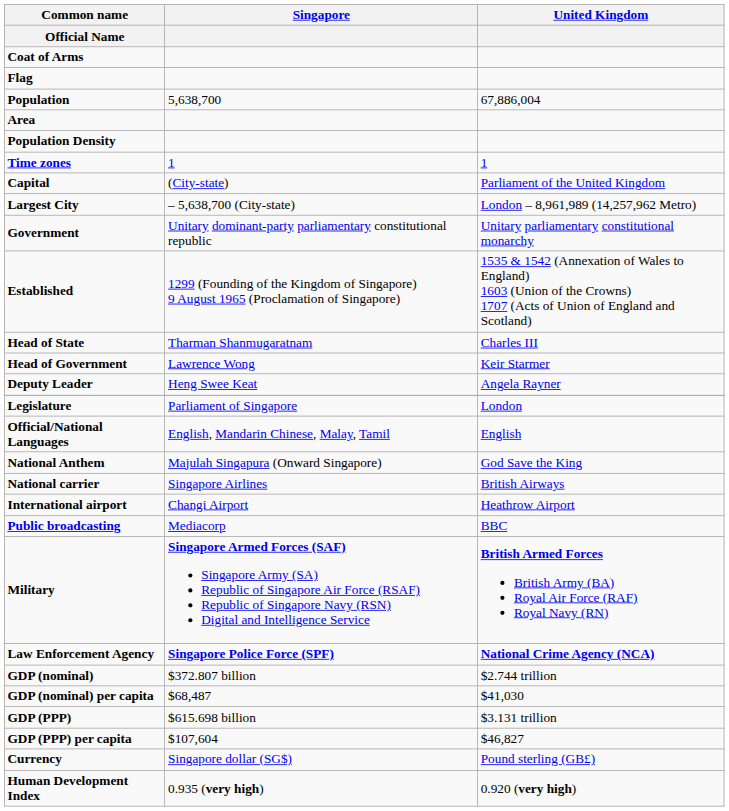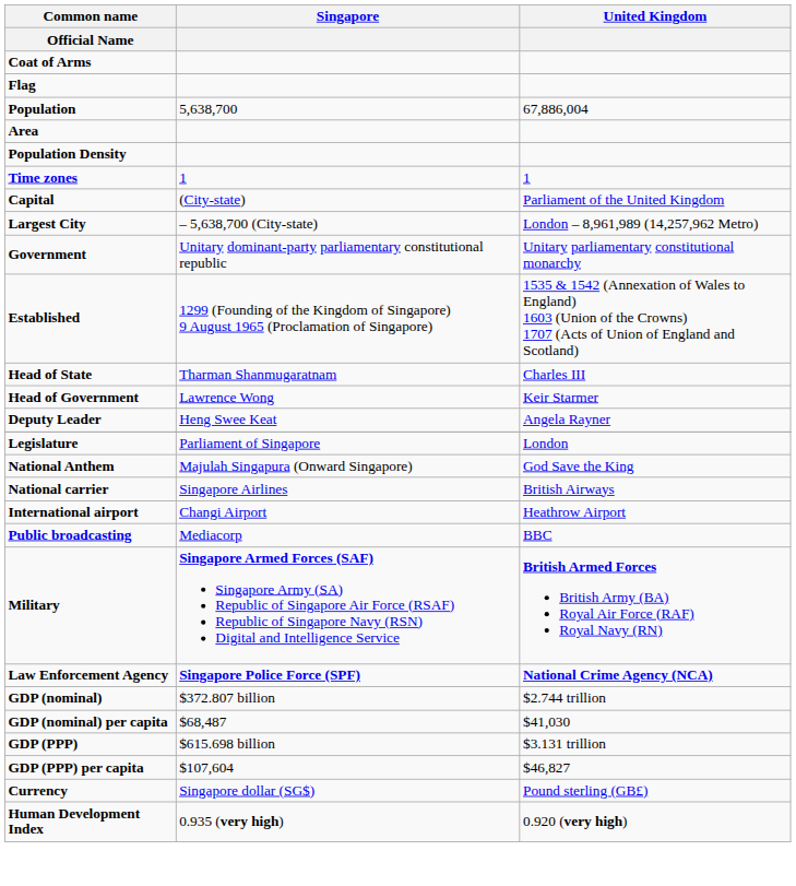 <table class="wikitable">
 <tr>
 <th>Common name</th>
 <th><a href='#'>Singapore</a></th>
 <th><a href='#'>United Kingdom</a></th>
 </tr>
 <tr>
 <th>Official Name</th>
 <th><br></th>
 <th></th>
 </tr>
 <tr>
 <td><strong>Coat of Arms</strong></td>
 <td style="text-align:center"></td>
 <td style="text-align:center"></td>
 </tr>
 <tr>
 <td><strong>Flag</strong></td>
 <td style="text-align:center"></td>
 <td style="text-align:center"></td>
 </tr>
 <tr>
 <td><strong>Population</strong></td>
 <td>5,638,700</td>
 <td>67,886,004</td>
 </tr>
 <tr>
 <td><strong>Area</strong></td>
 <td></td>
 <td></td>
 </tr>
 <tr>
 <td><strong>Population Density</strong></td>
 <td></td>
 <td></td>
 </tr>
 <tr>
 <td><strong><a href='#'>Time zones</a></strong></td>
 <td><a href='#'>1</a></td>
 <td><a href='#'>1</a></td>
 </tr>
 <tr>
 <td><strong>Capital</strong></td>
 <td> (<a href='#'>City-state</a>)</td>
 <td><a href='#'>Parliament of the United Kingdom</a></td>
 </tr>
 <tr>
 <td><strong>Largest City</strong></td>
 <td> – 5,638,700 (City-state)</td>
 <td><a href='#'>London</a> – 8,961,989 (14,257,962 Metro)</td>
 </tr>
 <tr>
 <td><strong>Government</strong></td>
 <td><a href='#'>Unitary</a> <a href='#'>dominant-party</a> <a href='#'>parliamentary</a> constitutional republic</td>
 <td><a href='#'>Unitary</a> <a href='#'>parliamentary</a> <a href='#'>constitutional monarchy</a></td>
 </tr>
 <tr>
 <td><strong>Established</strong></td>
 <td><a href='#'>1299</a> (Founding of the Kingdom of Singapore)<br><a href='#'>9 August 1965</a> (Proclamation of Singapore)</td>
 <td><a href='#'>1535 & 1542</a> (Annexation of Wales to England)<br><a href='#'>1603</a> (Union of the Crowns)<br><a href='#'>1707</a> (Acts of Union of England and Scotland)</td>
 </tr>
 <tr>
 <td><strong>Head of State</strong></td>
 <td> <a href='#'>Tharman Shanmugaratnam</a></td>
 <td> <a href='#'>Charles III</a></td>
 </tr>
 <tr>
 <td><strong>Head of Government</strong></td>
 <td> <a href='#'>Lawrence Wong</a></td>
 <td> <a href='#'>Keir Starmer</a></td>
 </tr>
 <tr>
 <td><strong>Deputy Leader</strong></td>
 <td> <a href='#'>Heng Swee Keat</a></td>
 <td> <a href='#'>Angela Rayner</a></td>
 </tr>
 <tr>
 </tr>
 <tr>
 <td><strong>Legislature</strong></td>
 <td><a href='#'>Parliament of Singapore</a></td>
 <td><a href='#'>London</a></td>
 </tr>
 <tr>
-<td><strong>Official/National Languages</strong></td>
-<td><a href='#'>English</a>, <a href='#'>Mandarin Chinese</a>, <a href='#'>Malay</a>, <a href='#'>Tamil</a></td>
-<td><a href='#'>English</a></td>
-</tr>
-<tr>
 <td><strong>National Anthem</strong></td>
 <td><a href='#'>Majulah Singapura</a> (Onward Singapore)</td>
 <td><a href='#'>God Save the King</a></td>
 </tr>
 <tr>
 <td><strong>National carrier</strong></td>
 <td><a href='#'>Singapore Airlines</a></td>
 <td><a href='#'>British Airways</a></td>
 </tr>
 <tr>
 <td><strong>International airport</strong></td>
 <td><a href='#'>Changi Airport</a></td>
 <td><a href='#'>Heathrow Airport</a></td>
 </tr>
 <tr>
 <td><strong><a href='#'>Public broadcasting</a></strong></td>
 <td><a href='#'>Mediacorp</a></td>
 <td><a href='#'>BBC</a></td>
 </tr>
 <tr>
 <td><strong>Military</strong></td>
 <td><strong><a href='#'>Singapore Armed Forces (SAF)</a></strong><br><ul><li><a href='#'>Singapore Army (SA)</a></li><li><a href='#'>Republic of Singapore Air Force (RSAF)</a></li><li><a href='#'>Republic of Singapore Navy (RSN)</a></li><li><a href='#'>Digital and Intelligence Service</a></li></ul></td>
 <td><strong><a href='#'>British Armed Forces</a></strong><br><ul><li><a href='#'>British Army (BA)</a></li><li><a href='#'>Royal Air Force (RAF)</a></li><li><a href='#'>Royal Navy (RN)</a></li></ul></td>
 </tr>
 <tr>
 <td><strong>Law Enforcement Agency</strong></td>
 <td><strong><a href='#'>Singapore Police Force (SPF)</a></strong></td>
 <td><strong><a href='#'>National Crime Agency (NCA)</a></strong></td>
 </tr>
 <tr>
 <td><strong>GDP (nominal)</strong></td>
 <td>$372.807 billion</td>
 <td>$2.744 trillion</td>
 </tr>
 <tr>
 <td><strong>GDP (nominal) per capita</strong></td>
 <td>$68,487</td>
 <td>$41,030</td>
 </tr>
 <tr>
 <td><strong>GDP (PPP)</strong></td>
 <td>$615.698 billion</td>
 <td>$3.131 trillion</td>
 </tr>
 <tr>
 <td><strong>GDP (PPP) per capita</strong></td>
 <td>$107,604</td>
 <td>$46,827</td>
 </tr>
 <tr>
 <td><strong>Currency</strong></td>
 <td><a href='#'>Singapore dollar (SG$)</a></td>
 <td><a href='#'>Pound sterling (GB£)</a></td>
 </tr>
 <tr>
 <td><strong>Human Development Index</strong></td>
 <td>0.935 (<span><strong>very high</strong></span>)</td>
 <td>0.920 (<span><strong>very high</strong></span>)</td>
 </tr>
 </table>
